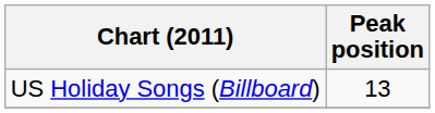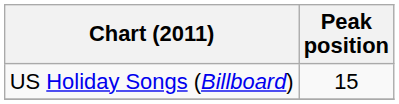 <table class="wikitable sortable">
 <tr>
 <th scope="col">Chart (2011)</th>
 <th scope="col">Peak<br>position</th>
 </tr>
 <tr>
 <td>US <a href='#'>Holiday Songs</a> (<em><a href='#'>Billboard</a></em>)</td>
-<td style="text-align:center;">13</td>
+<td style="text-align:center;">15</td>
 </tr>
 <tr>
 </tr>
 </table>
